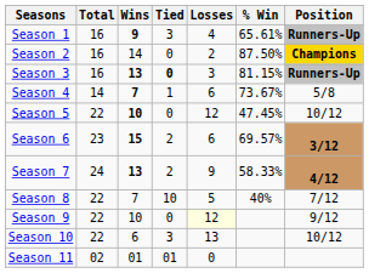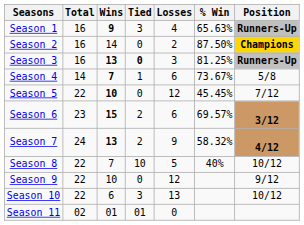 <table class="wikitable sortable" style="text-align: center; font-size: 100%" align="center" width:"80%">
 <tr>
 <th>Seasons</th>
 <th>Total</th>
 <th>Wins</th>
 <th>Tied</th>
 <th>Losses</th>
 <th>% Win</th>
 <th>Position</th>
 </tr>
 <tr>
 <td><a href='#'>Season 1</a></td>
 <td>16</td>
 <td><strong>9</strong></td>
 <td>3</td>
 <td>4</td>
-<td>65.61%</td>
+<td>65.63%</td>
 <td style="background: silver;"><strong>Runners-Up</strong></td>
 </tr>
 <tr>
 <td><a href='#'>Season 2</a></td>
 <td>16</td>
 <td>14</td>
 <td>0</td>
 <td>2</td>
 <td>87.50%</td>
 <td style="background: gold;"><strong>Champions</strong></td>
 </tr>
 <tr>
 <td><a href='#'>Season 3</a></td>
 <td>16</td>
 <td><strong>13</strong></td>
 <td><strong>0</strong></td>
 <td>3</td>
-<td>81.15%</td>
+<td>81.25%</td>
 <td style="background: silver;"><strong>Runners-Up</strong></td>
 </tr>
 <tr>
 <td><a href='#'>Season 4</a></td>
 <td>14</td>
 <td><strong>7</strong></td>
 <td>1</td>
 <td>6</td>
 <td>73.67%</td>
 <td>5/8</td>
 </tr>
 <tr>
 <td><a href='#'>Season 5</a></td>
 <td>22</td>
 <td><strong>10</strong></td>
 <td>0</td>
 <td>12</td>
-<td>47.45%</td>
-<td>10/12</td>
+<td>45.45%</td>
+<td>7/12</td>
 </tr>
 <tr>
 <td><a href='#'>Season 6</a></td>
 <td>23</td>
 <td><strong>15</strong></td>
 <td>2</td>
 <td>6</td>
 <td>69.57%</td>
 <td style="background:#cc9966;"><br><strong>3/12</strong></td>
 </tr>
 <tr>
 <td><a href='#'>Season 7</a></td>
 <td>24</td>
 <td><strong>13</strong></td>
 <td>2</td>
 <td>9</td>
-<td>58.33%</td>
+<td>58.32%</td>
 <td style="background:#cc9966;"><br><strong>4/12</strong></td>
 </tr>
 <tr>
 <td><a href='#'>Season 8</a></td>
 <td>22</td>
 <td>7</td>
 <td>10</td>
 <td>5</td>
 <td>40%</td>
-<td>7/12</td>
+<td>10/12</td>
 </tr>
 <tr>
 <td><a href='#'>Season 9</a></td>
 <td>22</td>
 <td>10</td>
 <td>0</td>
-<td style="background: lightyellow;">12</td>
+<td>12</td>
 <td></td>
 <td>9/12</td>
 </tr>
 <tr>
 <td><a href='#'>Season 10</a></td>
 <td>22</td>
 <td>6</td>
 <td>3</td>
 <td>13</td>
 <td></td>
 <td>10/12</td>
 </tr>
 <tr>
 <td><a href='#'>Season 11</a></td>
 <td>02</td>
 <td>01</td>
 <td>01</td>
 <td>0</td>
 <td></td>
 <td></td>
 </tr>
 </table>
